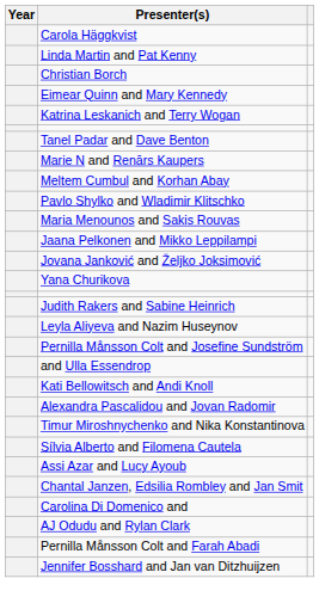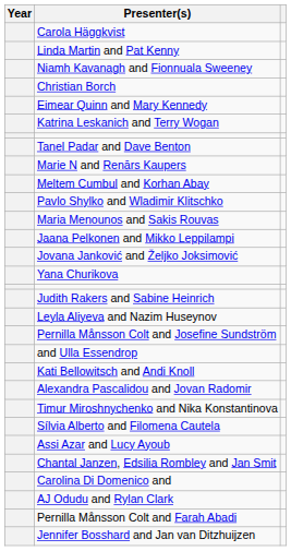 <table class="wikitable plainrowheaders">
 <tr>
 <th>Year</th>
 <th>Presenter(s)</th>
 <th></th>
 </tr>
 <tr>
 <th scope="row"></th>
 <td><a href='#'>Carola Häggkvist</a></td>
 <td></td>
 </tr>
 <tr>
 <th scope="row"></th>
 <td><a href='#'>Linda Martin</a> and <a href='#'>Pat Kenny</a></td>
+<td></td>
+</tr>
+<tr>
+<th scope="row"></th>
+<td><a href='#'>Niamh Kavanagh</a> and <a href='#'>Fionnuala Sweeney</a></td>
 <td></td>
 </tr>
 <tr>
 <th scope="row"></th>
 <td><a href='#'>Christian Borch</a></td>
 <td></td>
 </tr>
 <tr>
 <th scope="row"></th>
 <td><a href='#'>Eimear Quinn</a> and <a href='#'>Mary Kennedy</a></td>
 <td></td>
 </tr>
 <tr>
 <th scope="row"></th>
 <td><a href='#'>Katrina Leskanich</a> and <a href='#'>Terry Wogan</a></td>
 <td></td>
 </tr>
 <tr>
 <th scope="row"></th>
 <td></td>
 <td></td>
 </tr>
 <tr>
 <th scope="row"></th>
 <td><a href='#'>Tanel Padar</a> and <a href='#'>Dave Benton</a></td>
 <td></td>
 </tr>
 <tr>
 <th scope="row"></th>
 <td><a href='#'>Marie N</a> and <a href='#'>Renārs Kaupers</a></td>
 <td></td>
 </tr>
 <tr>
 <th scope="row"></th>
 <td><a href='#'>Meltem Cumbul</a> and <a href='#'>Korhan Abay</a></td>
 <td></td>
 </tr>
 <tr>
 <th scope="row"></th>
 <td><a href='#'>Pavlo Shylko</a> and <a href='#'>Wladimir Klitschko</a></td>
 <td></td>
 </tr>
 <tr>
 <th scope="row"></th>
 <td><a href='#'>Maria Menounos</a> and <a href='#'>Sakis Rouvas</a></td>
 <td></td>
 </tr>
 <tr>
 <th scope="row"></th>
 <td><a href='#'>Jaana Pelkonen</a> and <a href='#'>Mikko Leppilampi</a></td>
 <td></td>
 </tr>
 <tr>
 <th scope="row"></th>
 <td><a href='#'>Jovana Janković</a> and <a href='#'>Željko Joksimović</a></td>
 <td></td>
 </tr>
 <tr>
 <th scope="row"></th>
 <td><a href='#'>Yana Churikova</a></td>
 <td></td>
 </tr>
 <tr>
 <th scope="row"></th>
 <td></td>
 <td></td>
 </tr>
 <tr>
 <th scope="row"></th>
 <td><a href='#'>Judith Rakers</a> and <a href='#'>Sabine Heinrich</a></td>
 <td></td>
 </tr>
 <tr>
 <th scope="row"></th>
 <td><a href='#'>Leyla Aliyeva</a> and Nazim Huseynov</td>
 <td></td>
 </tr>
 <tr>
 <th scope="row"></th>
 <td><a href='#'>Pernilla Månsson Colt</a> and <a href='#'>Josefine Sundström</a></td>
 <td></td>
 </tr>
 <tr>
 <th scope="row"></th>
 <td> and <a href='#'>Ulla Essendrop</a></td>
 <td></td>
 </tr>
 <tr>
 <th scope="row"></th>
 <td><a href='#'>Kati Bellowitsch</a> and <a href='#'>Andi Knoll</a></td>
 <td></td>
 </tr>
 <tr>
 <th scope="row"></th>
 <td><a href='#'>Alexandra Pascalidou</a> and <a href='#'>Jovan Radomir</a></td>
 <td></td>
 </tr>
 <tr>
 <th scope="row"></th>
 <td><a href='#'>Timur Miroshnychenko</a> and Nika Konstantinova</td>
 <td></td>
 </tr>
 <tr>
 <th scope="row"></th>
 <td><a href='#'>Sílvia Alberto</a> and <a href='#'>Filomena Cautela</a></td>
 <td></td>
 </tr>
 <tr>
 <th scope="row"></th>
 <td><a href='#'>Assi Azar</a> and <a href='#'>Lucy Ayoub</a></td>
 <td></td>
 </tr>
 <tr>
 <th scope="row"></th>
 <td><a href='#'>Chantal Janzen</a>, <a href='#'>Edsilia Rombley</a> and <a href='#'>Jan Smit</a></td>
 <td></td>
 </tr>
 <tr>
 <th scope="row"></th>
 <td scope="row"><a href='#'>Carolina Di Domenico</a> and </td>
 <td></td>
 </tr>
 <tr>
 <th scope="row"></th>
 <td scope="row"><a href='#'>AJ Odudu</a> and <a href='#'>Rylan Clark</a></td>
 <td></td>
 </tr>
 <tr>
 <th scope="row"></th>
 <td scope="row">Pernilla Månsson Colt and <a href='#'>Farah Abadi</a></td>
 <td></td>
 </tr>
 <tr>
 <th scope="row"></th>
 <td><a href='#'>Jennifer Bosshard</a> and Jan van Ditzhuijzen</td>
 <td></td>
 </tr>
 </table>
